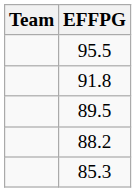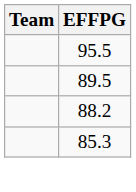 <table class=wikitable>
 <tr>
 <th>Team</th>
 <th>EFFPG</th>
 </tr>
 <tr>
 <td></td>
 <td align=center>95.5</td>
-</tr>
-<tr>
-<td></td>
-<td align=center>91.8</td>
 </tr>
 <tr>
 <td></td>
 <td align=center>89.5</td>
 </tr>
 <tr>
 <td></td>
 <td align=center>88.2</td>
 </tr>
 <tr>
 <td></td>
 <td align=center>85.3</td>
 </tr>
 </table>
